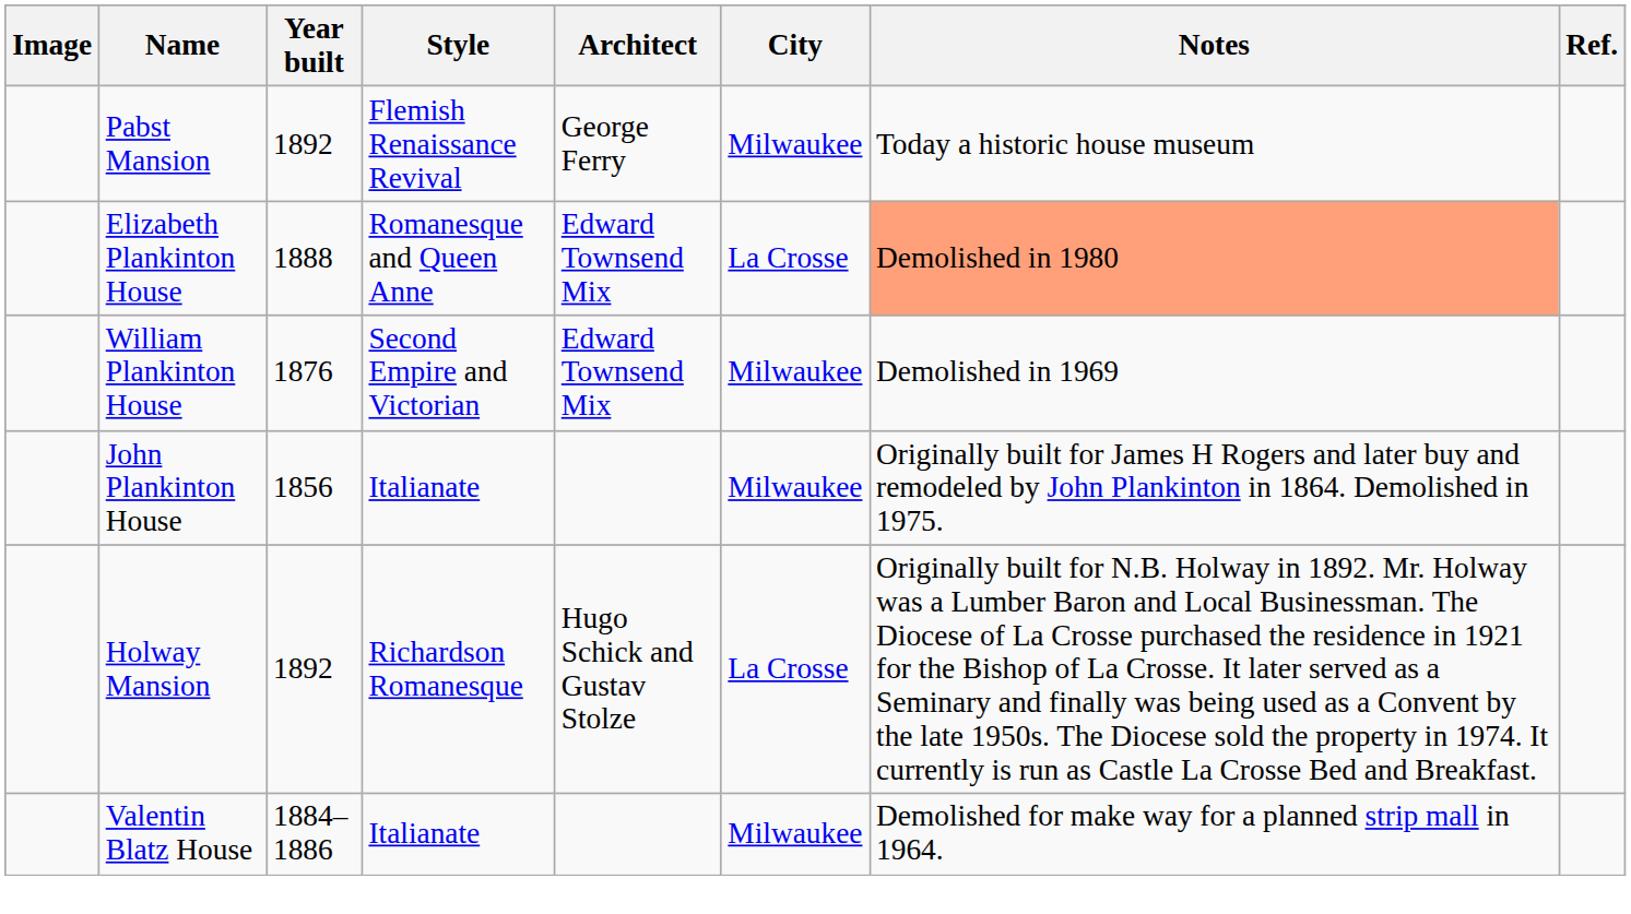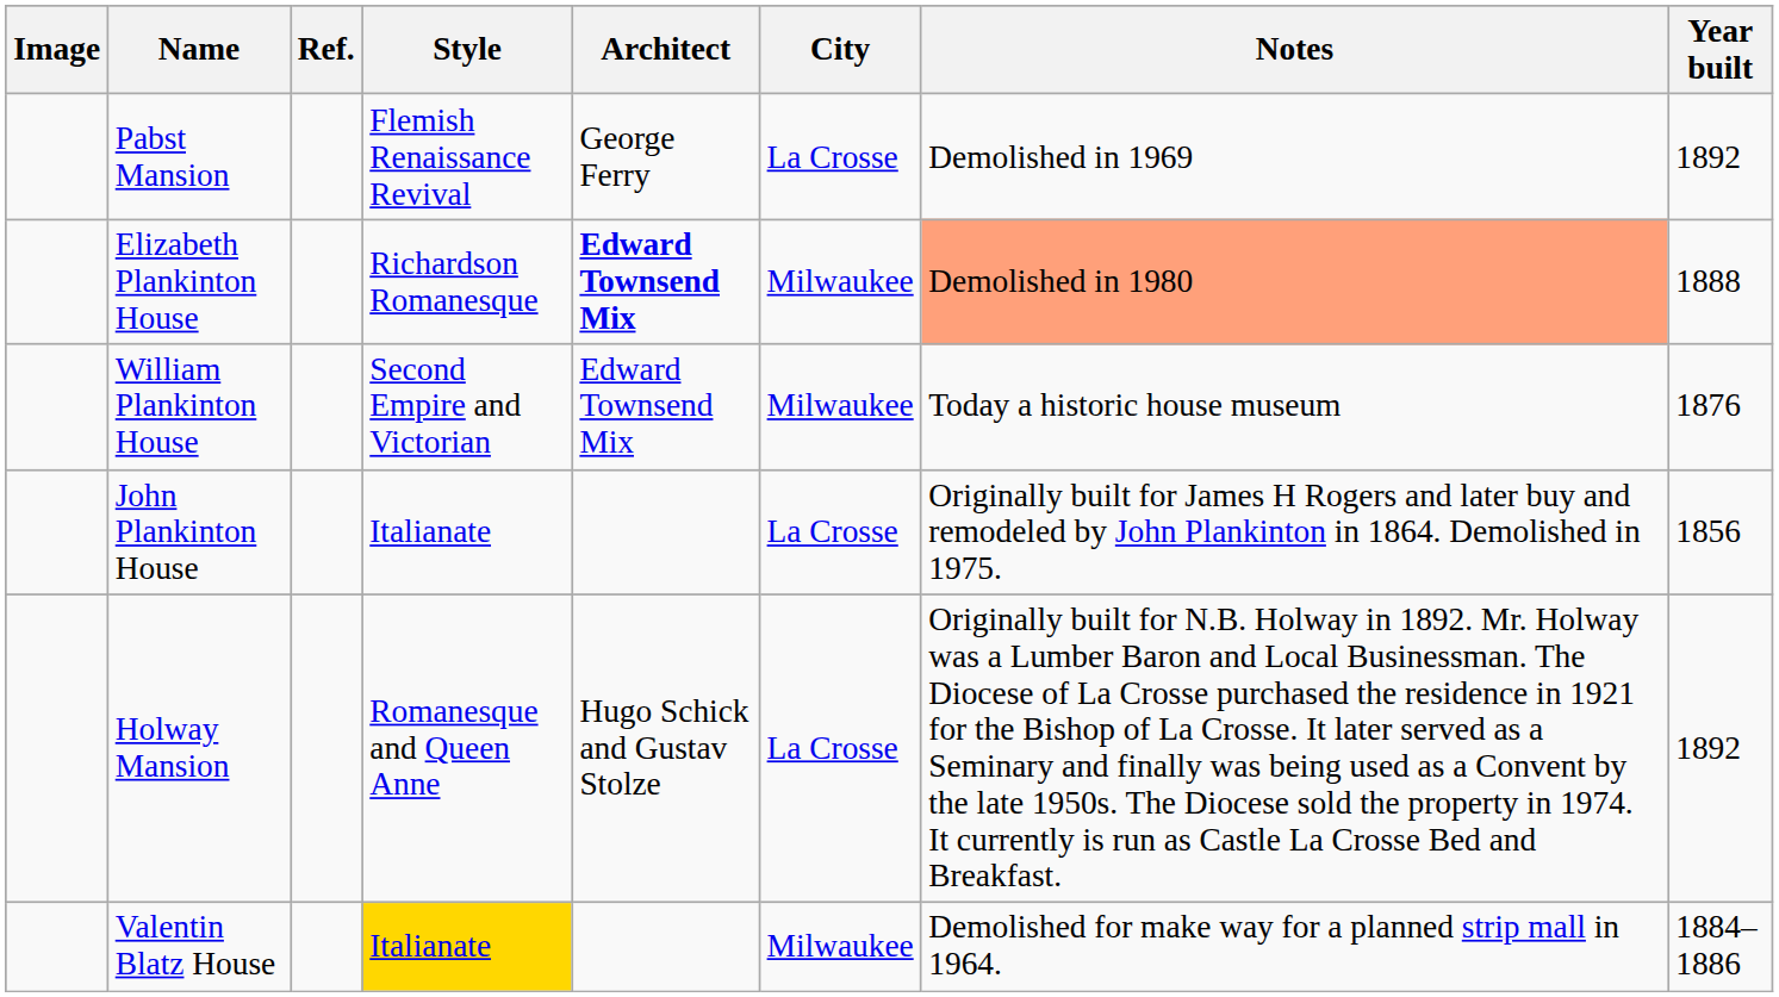 <table class="sortable wikitable">
 <tr>
 <th>Image</th>
 <th>Name</th>
-<th>Year built</th>
+<th>Ref.</th>
 <th>Style</th>
 <th>Architect</th>
 <th>City</th>
 <th>Notes</th>
-<th>Ref.</th>
+<th>Year built</th>
 </tr>
 <tr>
 <td></td>
 <td><a href='#'>Pabst Mansion</a></td>
-<td>1892</td>
+<td></td>
 <td><a href='#'>Flemish Renaissance Revival</a></td>
 <td>George Ferry</td>
-<td><a href='#'>Milwaukee</a></td>
-<td>Today a historic house museum</td>
-<td></td>
+<td><a href='#'>La Crosse</a></td>
+<td>Demolished in 1969</td>
+<td>1892</td>
 </tr>
 <tr>
 <td></td>
 <td><a href='#'>Elizabeth Plankinton House</a></td>
+<td></td>
+<td><a href='#'>Richardson Romanesque</a></td>
+<td><strong><a href='#'>Edward Townsend Mix</a></strong></td>
+<td><a href='#'>Milwaukee</a></td>
+<td style="background: lightsalmon;">Demolished in 1980</td>
 <td>1888</td>
-<td><a href='#'>Romanesque</a> and <a href='#'>Queen Anne</a></td>
-<td><a href='#'>Edward Townsend Mix</a></td>
-<td><a href='#'>La Crosse</a></td>
-<td style="background: lightsalmon;">Demolished in 1980</td>
-<td></td>
 </tr>
 <tr>
 <td></td>
 <td><a href='#'>William Plankinton House</a></td>
-<td>1876</td>
+<td></td>
 <td><a href='#'>Second Empire</a> and <a href='#'>Victorian</a></td>
 <td><a href='#'>Edward Townsend Mix</a></td>
 <td><a href='#'>Milwaukee</a></td>
-<td>Demolished in 1969</td>
-<td></td>
+<td>Today a historic house museum</td>
+<td>1876</td>
 </tr>
 <tr>
 <td></td>
 <td><a href='#'>John Plankinton</a> House</td>
-<td>1856</td>
+<td></td>
 <td><a href='#'>Italianate</a></td>
 <td></td>
-<td><a href='#'>Milwaukee</a></td>
+<td><a href='#'>La Crosse</a></td>
 <td>Originally built for James H Rogers and later buy and remodeled by <a href='#'>John Plankinton</a> in 1864. Demolished in 1975.</td>
-<td></td>
+<td>1856</td>
 </tr>
 <tr>
 <td></td>
 <td><a href='#'>Holway Mansion</a></td>
-<td>1892</td>
-<td><a href='#'>Richardson Romanesque</a></td>
+<td></td>
+<td><a href='#'>Romanesque</a> and <a href='#'>Queen Anne</a></td>
 <td>Hugo Schick and Gustav Stolze</td>
 <td><a href='#'>La Crosse</a></td>
 <td>Originally built for N.B. Holway in 1892. Mr. Holway was a Lumber Baron and Local Businessman. The Diocese of La Crosse purchased the residence in 1921 for the Bishop of La Crosse. It later served as a Seminary and finally was being used as a Convent by the late 1950s. The Diocese sold the property in 1974. It currently is run as Castle La Crosse Bed and Breakfast.</td>
-<td></td>
+<td>1892</td>
 </tr>
 <tr>
 <td></td>
 <td><a href='#'>Valentin Blatz</a> House</td>
-<td>1884–1886</td>
-<td><a href='#'>Italianate</a></td>
+<td></td>
+<td style="background: gold;"><a href='#'>Italianate</a></td>
 <td></td>
 <td><a href='#'>Milwaukee</a></td>
 <td>Demolished for make way for a planned <a href='#'>strip mall</a> in 1964.</td>
-<td></td>
+<td>1884–1886</td>
 </tr>
 </table>
